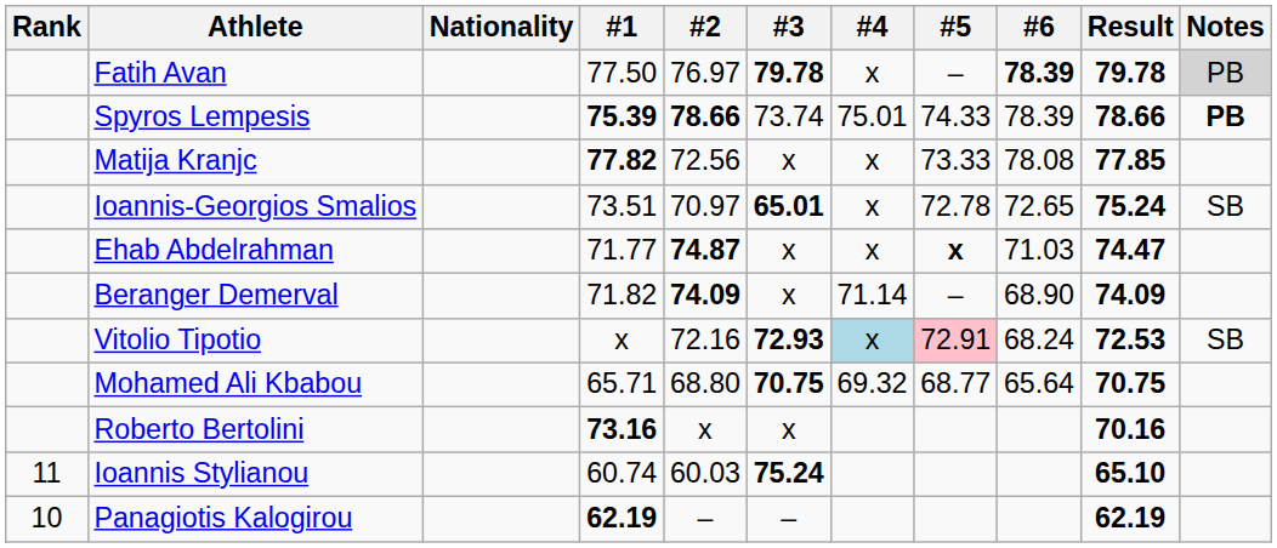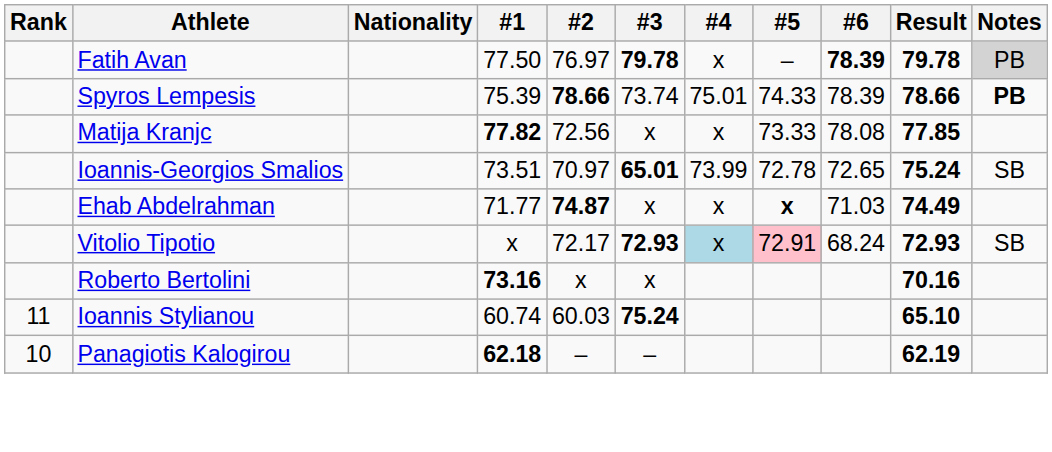 <table class="wikitable sortable" style="text-align:center">
 <tr>
 <th>Rank</th>
 <th>Athlete</th>
 <th>Nationality</th>
 <th>#1</th>
 <th>#2</th>
 <th>#3</th>
 <th>#4</th>
 <th>#5</th>
 <th>#6</th>
 <th>Result</th>
 <th>Notes</th>
 </tr>
 <tr>
 <td></td>
 <td align="left"><a href='#'>Fatih Avan</a></td>
 <td align=left></td>
 <td>77.50</td>
 <td>76.97</td>
 <td><strong>79.78</strong></td>
 <td>x</td>
 <td>–</td>
 <td><strong>78.39</strong></td>
 <td><strong>79.78</strong></td>
 <td style="background: lightgrey;">PB</td>
 </tr>
 <tr>
 <td></td>
 <td align="left"><a href='#'>Spyros Lempesis</a></td>
 <td align=left></td>
-<td><strong>75.39</strong></td>
+<td>75.39</td>
 <td><strong>78.66</strong></td>
 <td>73.74</td>
 <td>75.01</td>
 <td>74.33</td>
 <td>78.39</td>
 <td><strong>78.66</strong></td>
 <td><strong>PB</strong></td>
 </tr>
 <tr>
 <td></td>
 <td align="left"><a href='#'>Matija Kranjc</a></td>
 <td align=left></td>
 <td><strong>77.82</strong></td>
 <td>72.56</td>
 <td>x</td>
 <td>x</td>
 <td>73.33</td>
 <td>78.08</td>
 <td><strong>77.85</strong></td>
 <td></td>
 </tr>
 <tr>
 <td></td>
 <td align="left"><a href='#'>Ioannis-Georgios Smalios</a></td>
 <td align=left></td>
 <td>73.51</td>
 <td>70.97</td>
 <td><strong>65.01</strong></td>
-<td>x</td>
+<td>73.99</td>
 <td>72.78</td>
 <td>72.65</td>
 <td><strong>75.24</strong></td>
 <td>SB</td>
 </tr>
 <tr>
 <td></td>
 <td align="left"><a href='#'>Ehab Abdelrahman</a></td>
 <td align=left></td>
 <td>71.77</td>
 <td><strong>74.87</strong></td>
 <td>x</td>
 <td>x</td>
 <td><strong>x</strong></td>
 <td>71.03</td>
-<td><strong>74.47</strong></td>
-<td></td>
-</tr>
-<tr>
-<td></td>
-<td align="left"><a href='#'>Beranger Demerval</a></td>
-<td align=left></td>
-<td>71.82</td>
-<td><strong>74.09</strong></td>
-<td>x</td>
-<td>71.14</td>
-<td>–</td>
-<td>68.90</td>
-<td><strong>74.09</strong></td>
+<td><strong>74.49</strong></td>
 <td></td>
 </tr>
 <tr>
 <td></td>
 <td align="left"><a href='#'>Vitolio Tipotio</a></td>
 <td align=left></td>
 <td>x</td>
-<td>72.16</td>
+<td>72.17</td>
 <td><strong>72.93</strong></td>
 <td style="background: lightblue;">x</td>
 <td style="background: pink;">72.91</td>
 <td>68.24</td>
-<td><strong>72.53</strong></td>
+<td><strong>72.93</strong></td>
 <td>SB</td>
-</tr>
-<tr>
-<td></td>
-<td align="left"><a href='#'>Mohamed Ali Kbabou</a></td>
-<td align=left></td>
-<td>65.71</td>
-<td>68.80</td>
-<td><strong>70.75</strong></td>
-<td>69.32</td>
-<td>68.77</td>
-<td>65.64</td>
-<td><strong>70.75</strong></td>
-<td></td>
 </tr>
 <tr>
 <td></td>
 <td align="left"><a href='#'>Roberto Bertolini</a></td>
 <td align=left></td>
 <td><strong>73.16</strong></td>
 <td>x</td>
 <td>x</td>
 <td></td>
 <td></td>
 <td></td>
 <td><strong>70.16</strong></td>
 <td></td>
 </tr>
 <tr>
 <td>11</td>
 <td align="left"><a href='#'>Ioannis Stylianou</a></td>
 <td align=left></td>
 <td>60.74</td>
 <td>60.03</td>
 <td><strong>75.24</strong></td>
 <td></td>
 <td></td>
 <td></td>
 <td><strong>65.10</strong></td>
 <td></td>
 </tr>
 <tr>
 <td>10</td>
 <td align="left"><a href='#'>Panagiotis Kalogirou</a></td>
 <td align=left></td>
-<td><strong>62.19</strong></td>
+<td><strong>62.18</strong></td>
 <td>–</td>
 <td>–</td>
 <td></td>
 <td></td>
 <td></td>
 <td><strong>62.19</strong></td>
 <td></td>
 </tr>
 </table>
